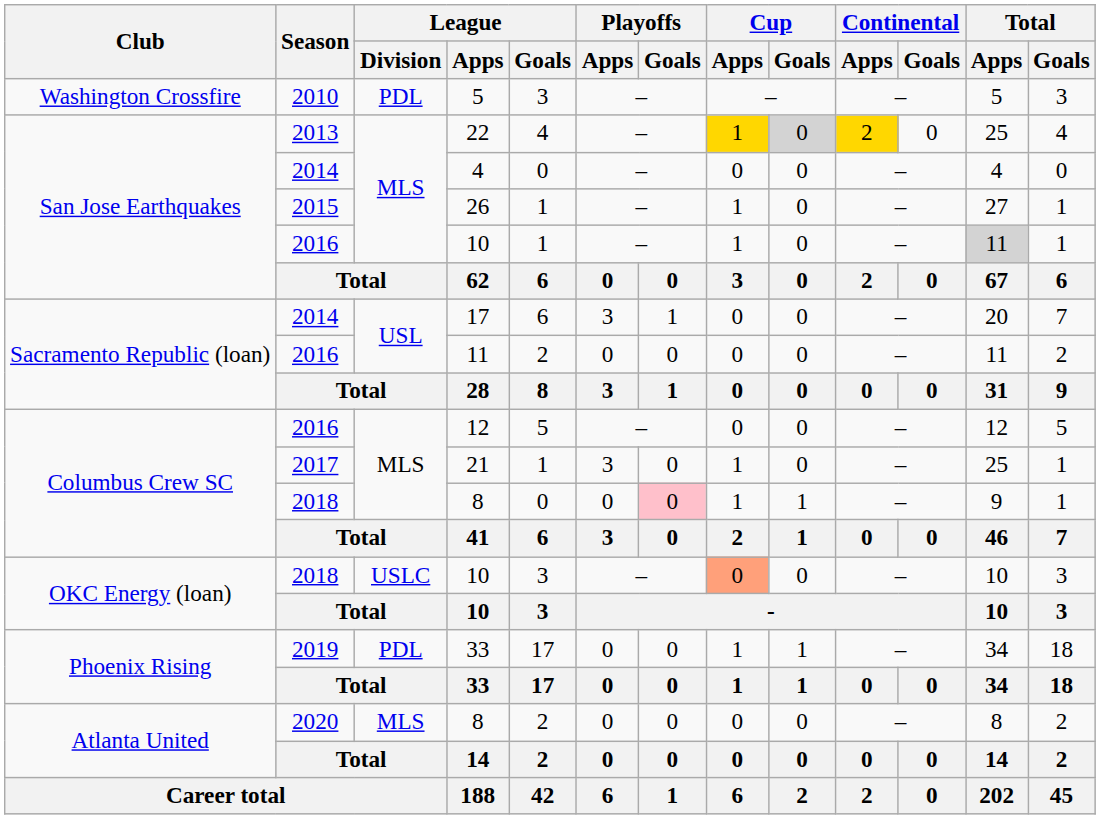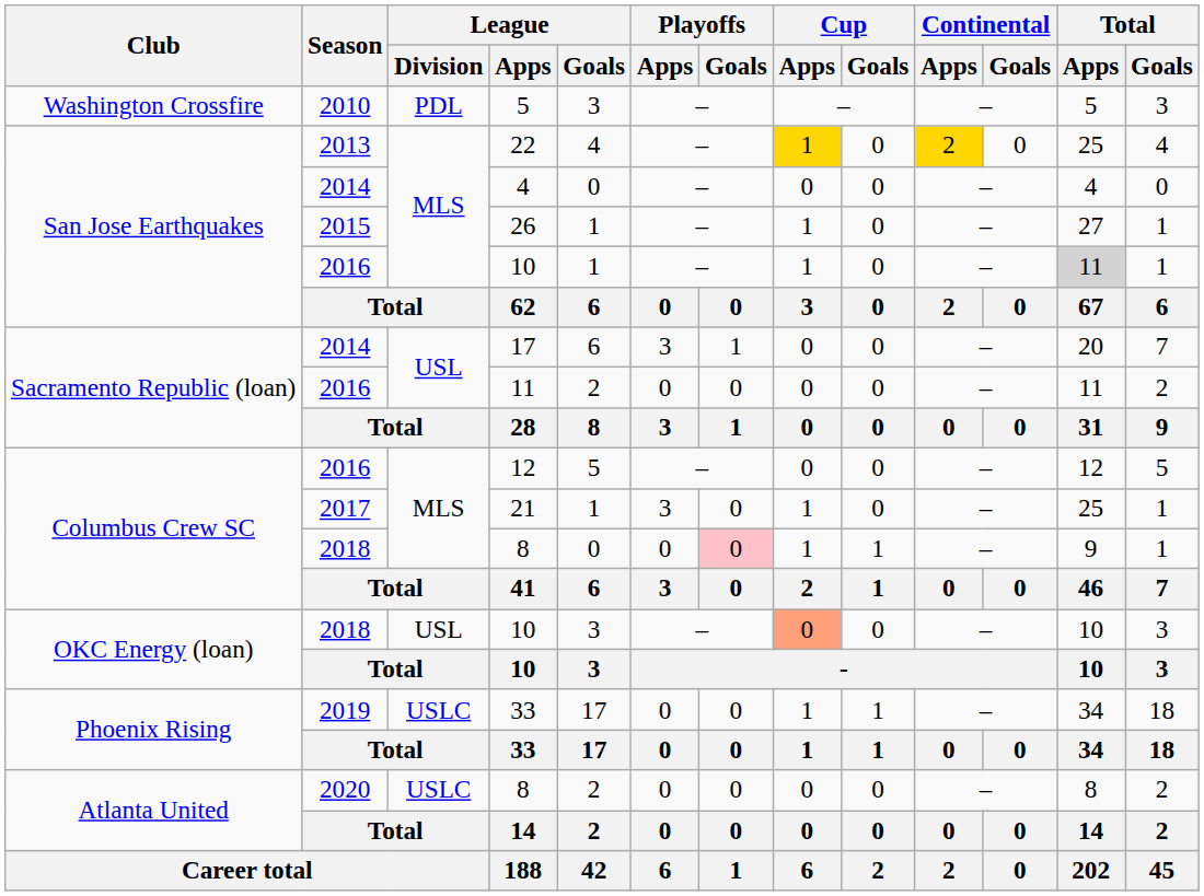 <table class="wikitable" style="text-align: center;">
 <tr>
 <th rowspan=2>Club</th>
 <th rowspan=2>Season</th>
 <th colspan=3>League</th>
 <th colspan=2>Playoffs</th>
 <th colspan=2><a href='#'>Cup</a></th>
 <th colspan=2><a href='#'>Continental</a></th>
 <th colspan=2>Total</th>
 </tr>
 <tr>
 <th>Division</th>
 <th>Apps</th>
 <th>Goals</th>
 <th>Apps</th>
 <th>Goals</th>
 <th>Apps</th>
 <th>Goals</th>
 <th>Apps</th>
 <th>Goals</th>
 <th>Apps</th>
 <th>Goals</th>
 </tr>
 <tr>
 <td><a href='#'>Washington Crossfire</a></td>
 <td><a href='#'>2010</a></td>
 <td><a href='#'>PDL</a></td>
 <td>5</td>
 <td>3</td>
 <td colspan=2>–</td>
 <td colspan=2>–</td>
 <td colspan=2>–</td>
 <td>5</td>
 <td>3</td>
 </tr>
 <tr>
 <td rowspan=5><a href='#'>San Jose Earthquakes</a></td>
 <td><a href='#'>2013</a></td>
 <td rowspan=4><a href='#'>MLS</a></td>
 <td>22</td>
 <td>4</td>
 <td colspan=2>–</td>
 <td style="background: gold;">1</td>
-<td style="background: lightgrey;">0</td>
+<td>0</td>
 <td style="background: gold;">2</td>
 <td>0</td>
 <td>25</td>
 <td>4</td>
 </tr>
 <tr>
 <td><a href='#'>2014</a></td>
 <td>4</td>
 <td>0</td>
 <td colspan=2>–</td>
 <td>0</td>
 <td>0</td>
 <td colspan=2>–</td>
 <td>4</td>
 <td>0</td>
 </tr>
 <tr>
 <td><a href='#'>2015</a></td>
 <td>26</td>
 <td>1</td>
 <td colspan=2>–</td>
 <td>1</td>
 <td>0</td>
 <td colspan=2>–</td>
 <td>27</td>
 <td>1</td>
 </tr>
 <tr>
 <td><a href='#'>2016</a></td>
 <td>10</td>
 <td>1</td>
 <td colspan=2>–</td>
 <td>1</td>
 <td>0</td>
 <td colspan=2>–</td>
 <td style="background: lightgrey;">11</td>
 <td>1</td>
 </tr>
 <tr>
 <th colspan=2>Total</th>
 <th>62</th>
 <th>6</th>
 <th>0</th>
 <th>0</th>
 <th>3</th>
 <th>0</th>
 <th>2</th>
 <th>0</th>
 <th>67</th>
 <th>6</th>
 </tr>
 <tr>
 <td rowspan=3><a href='#'>Sacramento Republic</a> (loan)</td>
 <td><a href='#'>2014</a></td>
 <td rowspan=2><a href='#'>USL</a></td>
 <td>17</td>
 <td>6</td>
 <td>3</td>
 <td>1</td>
 <td>0</td>
 <td>0</td>
 <td colspan=2>–</td>
 <td>20</td>
 <td>7</td>
 </tr>
 <tr>
 <td><a href='#'>2016</a></td>
 <td>11</td>
 <td>2</td>
 <td>0</td>
 <td>0</td>
 <td>0</td>
 <td>0</td>
 <td colspan=2>–</td>
 <td>11</td>
 <td>2</td>
 </tr>
 <tr>
 <th colspan=2>Total</th>
 <th>28</th>
 <th>8</th>
 <th>3</th>
 <th>1</th>
 <th>0</th>
 <th>0</th>
 <th>0</th>
 <th>0</th>
 <th>31</th>
 <th>9</th>
 </tr>
 <tr>
 <td rowspan=4><a href='#'>Columbus Crew SC</a></td>
 <td><a href='#'>2016</a></td>
 <td rowspan=3>MLS</td>
 <td>12</td>
 <td>5</td>
 <td colspan=2>–</td>
 <td>0</td>
 <td>0</td>
 <td colspan=2>–</td>
 <td>12</td>
 <td>5</td>
 </tr>
 <tr>
 <td><a href='#'>2017</a></td>
 <td>21</td>
 <td>1</td>
 <td>3</td>
 <td>0</td>
 <td>1</td>
 <td>0</td>
 <td colspan=2>–</td>
 <td>25</td>
 <td>1</td>
 </tr>
 <tr>
 <td><a href='#'>2018</a></td>
 <td>8</td>
 <td>0</td>
 <td>0</td>
 <td style="background: pink;">0</td>
 <td>1</td>
 <td>1</td>
 <td colspan=2>–</td>
 <td>9</td>
 <td>1</td>
 </tr>
 <tr>
 <th colspan=2>Total</th>
 <th>41</th>
 <th>6</th>
 <th>3</th>
 <th>0</th>
 <th>2</th>
 <th>1</th>
 <th>0</th>
 <th>0</th>
 <th>46</th>
 <th>7</th>
 </tr>
 <tr>
 <td rowspan="2"><a href='#'>OKC Energy</a> (loan)</td>
 <td><a href='#'>2018</a></td>
-<td><a href='#'>USLC</a></td>
+<td>USL</td>
 <td>10</td>
 <td>3</td>
 <td colspan=2>–</td>
 <td style="background: lightsalmon;">0</td>
 <td>0</td>
 <td colspan=2>–</td>
 <td>10</td>
 <td>3</td>
 </tr>
 <tr>
 <th colspan="2">Total</th>
 <th>10</th>
 <th>3</th>
 <th colspan="6">-</th>
 <th>10</th>
 <th>3</th>
 </tr>
 <tr>
 <td rowspan="2"><a href='#'>Phoenix Rising</a></td>
 <td><a href='#'>2019</a></td>
-<td><a href='#'>PDL</a></td>
+<td><a href='#'>USLC</a></td>
 <td>33</td>
 <td>17</td>
 <td>0</td>
 <td>0</td>
 <td>1</td>
 <td>1</td>
 <td colspan="2">–</td>
 <td>34</td>
 <td>18</td>
 </tr>
 <tr>
 <th colspan=2>Total</th>
 <th>33</th>
 <th>17</th>
 <th>0</th>
 <th>0</th>
 <th>1</th>
 <th>1</th>
 <th>0</th>
 <th>0</th>
 <th>34</th>
 <th>18</th>
 </tr>
 <tr>
 <td rowspan="2"><a href='#'>Atlanta United</a></td>
 <td><a href='#'>2020</a></td>
-<td><a href='#'>MLS</a></td>
+<td><a href='#'>USLC</a></td>
 <td>8</td>
 <td>2</td>
 <td>0</td>
 <td>0</td>
 <td>0</td>
 <td>0</td>
 <td colspan="2">–</td>
 <td>8</td>
 <td>2</td>
 </tr>
 <tr>
 <th colspan=2>Total</th>
 <th>14</th>
 <th>2</th>
 <th>0</th>
 <th>0</th>
 <th>0</th>
 <th>0</th>
 <th>0</th>
 <th>0</th>
 <th>14</th>
 <th>2</th>
 </tr>
 <tr>
 <th colspan="3">Career total</th>
 <th>188</th>
 <th>42</th>
 <th>6</th>
 <th>1</th>
 <th>6</th>
 <th>2</th>
 <th>2</th>
 <th>0</th>
 <th>202</th>
 <th>45</th>
 </tr>
 </table>
